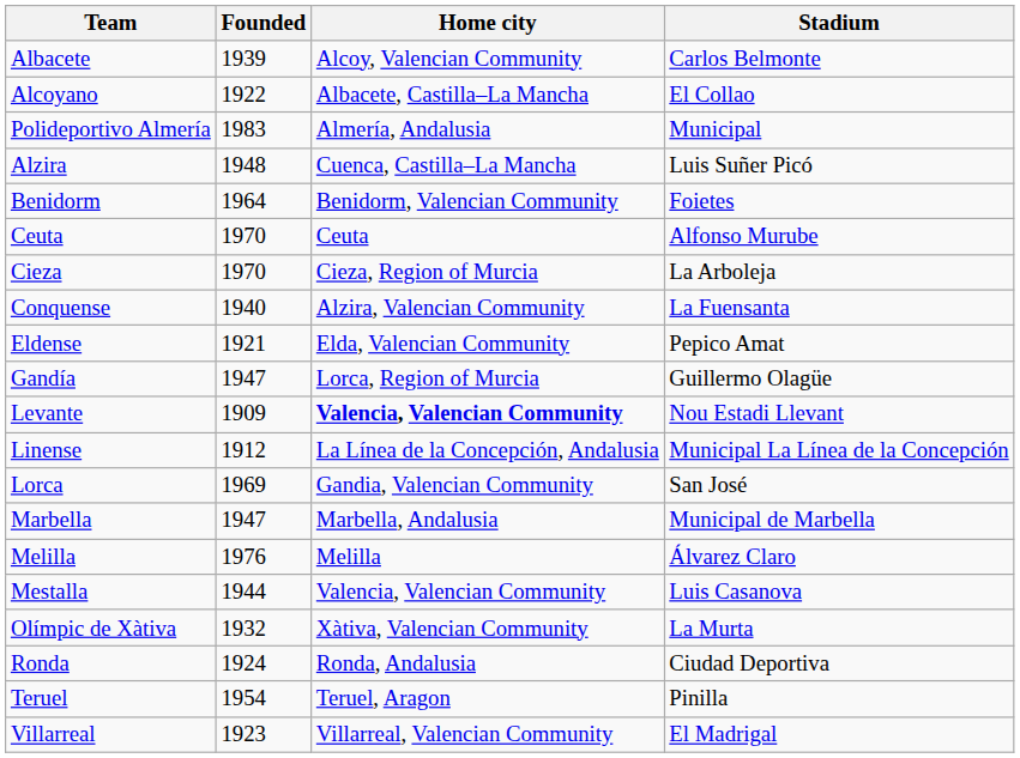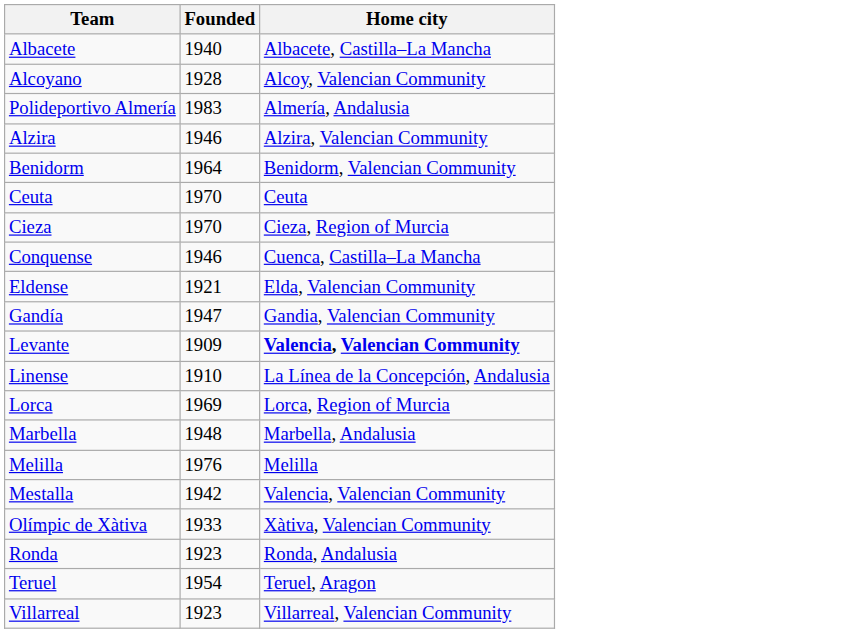 <table class="wikitable sortable">
 <tr>
 <th>Team</th>
 <th>Founded</th>
 <th>Home city</th>
-<th>Stadium</th>
 </tr>
 <tr>
 <td><a href='#'>Albacete</a></td>
-<td>1939</td>
-<td><a href='#'>Alcoy</a>, <a href='#'>Valencian Community</a></td>
-<td><a href='#'>Carlos Belmonte</a></td>
+<td>1940</td>
+<td><a href='#'>Albacete</a>, <a href='#'>Castilla–La Mancha</a></td>
 </tr>
 <tr>
 <td><a href='#'>Alcoyano</a></td>
-<td>1922</td>
-<td><a href='#'>Albacete</a>, <a href='#'>Castilla–La Mancha</a></td>
-<td><a href='#'>El Collao</a></td>
+<td>1928</td>
+<td><a href='#'>Alcoy</a>, <a href='#'>Valencian Community</a></td>
 </tr>
 <tr>
 <td><a href='#'>Polideportivo Almería</a></td>
 <td>1983</td>
 <td><a href='#'>Almería</a>, <a href='#'>Andalusia</a></td>
-<td><a href='#'>Municipal</a></td>
 </tr>
 <tr>
 <td><a href='#'>Alzira</a></td>
-<td>1948</td>
-<td><a href='#'>Cuenca</a>, <a href='#'>Castilla–La Mancha</a></td>
-<td>Luis Suñer Picó</td>
+<td>1946</td>
+<td><a href='#'>Alzira</a>, <a href='#'>Valencian Community</a></td>
 </tr>
 <tr>
 <td><a href='#'>Benidorm</a></td>
 <td>1964</td>
 <td><a href='#'>Benidorm</a>, <a href='#'>Valencian Community</a></td>
-<td><a href='#'>Foietes</a></td>
 </tr>
 <tr>
 <td><a href='#'>Ceuta</a></td>
 <td>1970</td>
 <td><a href='#'>Ceuta</a></td>
-<td><a href='#'>Alfonso Murube</a></td>
 </tr>
 <tr>
 <td><a href='#'>Cieza</a></td>
 <td>1970</td>
 <td><a href='#'>Cieza</a>, <a href='#'>Region of Murcia</a></td>
-<td>La Arboleja</td>
 </tr>
 <tr>
 <td><a href='#'>Conquense</a></td>
-<td>1940</td>
-<td><a href='#'>Alzira</a>, <a href='#'>Valencian Community</a></td>
-<td><a href='#'>La Fuensanta</a></td>
+<td>1946</td>
+<td><a href='#'>Cuenca</a>, <a href='#'>Castilla–La Mancha</a></td>
 </tr>
 <tr>
 <td><a href='#'>Eldense</a></td>
 <td>1921</td>
 <td><a href='#'>Elda</a>, <a href='#'>Valencian Community</a></td>
-<td>Pepico Amat</td>
 </tr>
 <tr>
 <td><a href='#'>Gandía</a></td>
 <td>1947</td>
-<td><a href='#'>Lorca</a>, <a href='#'>Region of Murcia</a></td>
-<td>Guillermo Olagüe</td>
+<td><a href='#'>Gandia</a>, <a href='#'>Valencian Community</a></td>
 </tr>
 <tr>
 <td><a href='#'>Levante</a></td>
 <td>1909</td>
 <td><strong><a href='#'>Valencia</a>, <a href='#'>Valencian Community</a></strong></td>
-<td><a href='#'>Nou Estadi Llevant</a></td>
 </tr>
 <tr>
 <td><a href='#'>Linense</a></td>
-<td>1912</td>
+<td>1910</td>
 <td><a href='#'>La Línea de la Concepción</a>, <a href='#'>Andalusia</a></td>
-<td><a href='#'>Municipal La Línea de la Concepción</a></td>
 </tr>
 <tr>
 <td><a href='#'>Lorca</a></td>
 <td>1969</td>
-<td><a href='#'>Gandia</a>, <a href='#'>Valencian Community</a></td>
-<td>San José</td>
+<td><a href='#'>Lorca</a>, <a href='#'>Region of Murcia</a></td>
 </tr>
 <tr>
 <td><a href='#'>Marbella</a></td>
-<td>1947</td>
+<td>1948</td>
 <td><a href='#'>Marbella</a>, <a href='#'>Andalusia</a></td>
-<td><a href='#'>Municipal de Marbella</a></td>
 </tr>
 <tr>
 <td><a href='#'>Melilla</a></td>
 <td>1976</td>
 <td><a href='#'>Melilla</a></td>
-<td><a href='#'>Álvarez Claro</a></td>
 </tr>
 <tr>
 <td><a href='#'>Mestalla</a></td>
-<td>1944</td>
+<td>1942</td>
 <td><a href='#'>Valencia</a>, <a href='#'>Valencian Community</a></td>
-<td><a href='#'>Luis Casanova</a></td>
 </tr>
 <tr>
 <td><a href='#'>Olímpic de Xàtiva</a></td>
-<td>1932</td>
+<td>1933</td>
 <td><a href='#'>Xàtiva</a>, <a href='#'>Valencian Community</a></td>
-<td><a href='#'>La Murta</a></td>
 </tr>
 <tr>
 <td><a href='#'>Ronda</a></td>
-<td>1924</td>
+<td>1923</td>
 <td><a href='#'>Ronda</a>, <a href='#'>Andalusia</a></td>
-<td>Ciudad Deportiva</td>
 </tr>
 <tr>
 <td><a href='#'>Teruel</a></td>
 <td>1954</td>
 <td><a href='#'>Teruel</a>, <a href='#'>Aragon</a></td>
-<td>Pinilla</td>
 </tr>
 <tr>
 <td><a href='#'>Villarreal</a></td>
 <td>1923</td>
 <td><a href='#'>Villarreal</a>, <a href='#'>Valencian Community</a></td>
-<td><a href='#'>El Madrigal</a></td>
 </tr>
 </table>
